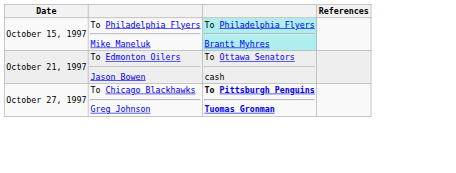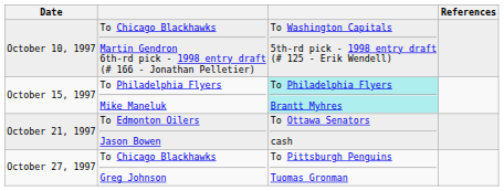 <table class="wikitable">
 <tr>
 <th>Date</th>
 <th></th>
 <th></th>
 <th>References</th>
+</tr>
+<tr bgcolor="#eeeeee">
+<td>October 10, 1997</td>
+<td valign="top">To <a href='#'>Chicago Blackhawks</a><hr><a href='#'>Martin Gendron</a><br>6th-rd pick - <a href='#'>1998 entry draft</a><br>(# 166 - Jonathan Pelletier)</td>
+<td valign="top">To <a href='#'>Washington Capitals</a><hr>5th-rd pick - <a href='#'>1998 entry draft</a><br>(# 125 - Erik Wendell)</td>
+<td></td>
 </tr>
 <tr>
 <td>October 15, 1997</td>
 <td valign="top">To <a href='#'>Philadelphia Flyers</a><hr><a href='#'>Mike Maneluk</a></td>
 <td valign="top" style="background: paleturquoise;">To <a href='#'>Philadelphia Flyers</a><hr><a href='#'>Brantt Myhres</a></td>
 <td></td>
 </tr>
 <tr bgcolor="#eeeeee">
 <td>October 21, 1997</td>
 <td valign="top">To <a href='#'>Edmonton Oilers</a><hr><a href='#'>Jason Bowen</a></td>
 <td valign="top">To <a href='#'>Ottawa Senators</a><hr>cash</td>
 <td></td>
 </tr>
 <tr>
 <td>October 27, 1997</td>
 <td valign="top">To <a href='#'>Chicago Blackhawks</a><hr><a href='#'>Greg Johnson</a></td>
-<td valign="top"><strong>To <a href='#'>Pittsburgh Penguins</a><hr><a href='#'>Tuomas Gronman</a></strong></td>
+<td valign="top">To <a href='#'>Pittsburgh Penguins</a><hr><a href='#'>Tuomas Gronman</a></td>
 <td></td>
 </tr>
 </table>
